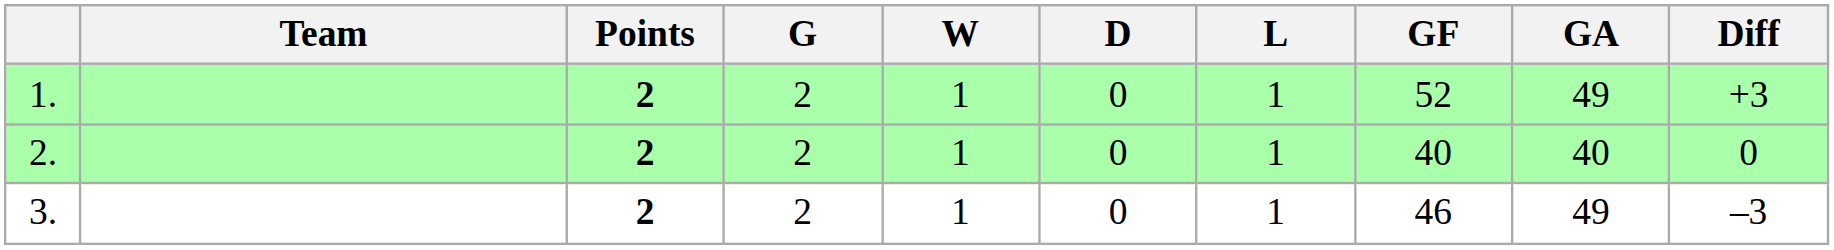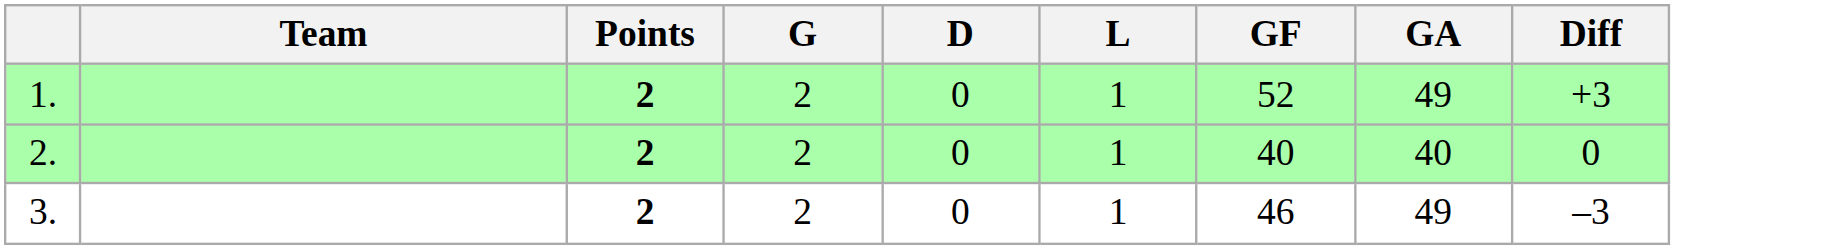 <table class=wikitable style="text-align:center">
 <tr bgcolor="#DCDCDC">
 <th width="25"></th>
 <th width="200">Team</th>
 <th width="60">Points</th>
 <th width="60">G</th>
-<th width="60">W</th>
 <th width="60">D</th>
 <th width="60">L</th>
 <th width="60">GF</th>
 <th width="60">GA</th>
 <th width="60">Diff</th>
 </tr>
 <tr bgcolor=#AAFFAA>
 <td>1.</td>
 <td align=left></td>
 <td><strong>2</strong></td>
 <td>2</td>
-<td>1</td>
 <td>0</td>
 <td>1</td>
 <td>52</td>
 <td>49</td>
 <td>+3</td>
 </tr>
 <tr bgcolor=#AAFFAA>
 <td>2.</td>
 <td align=left></td>
 <td><strong>2</strong></td>
 <td>2</td>
-<td>1</td>
 <td>0</td>
 <td>1</td>
 <td>40</td>
 <td>40</td>
 <td>0</td>
 </tr>
 <tr bgcolor=#FFFFFF>
 <td>3.</td>
 <td align=left></td>
 <td><strong>2</strong></td>
 <td>2</td>
-<td>1</td>
 <td>0</td>
 <td>1</td>
 <td>46</td>
 <td>49</td>
 <td>–3</td>
 </tr>
 </table>
